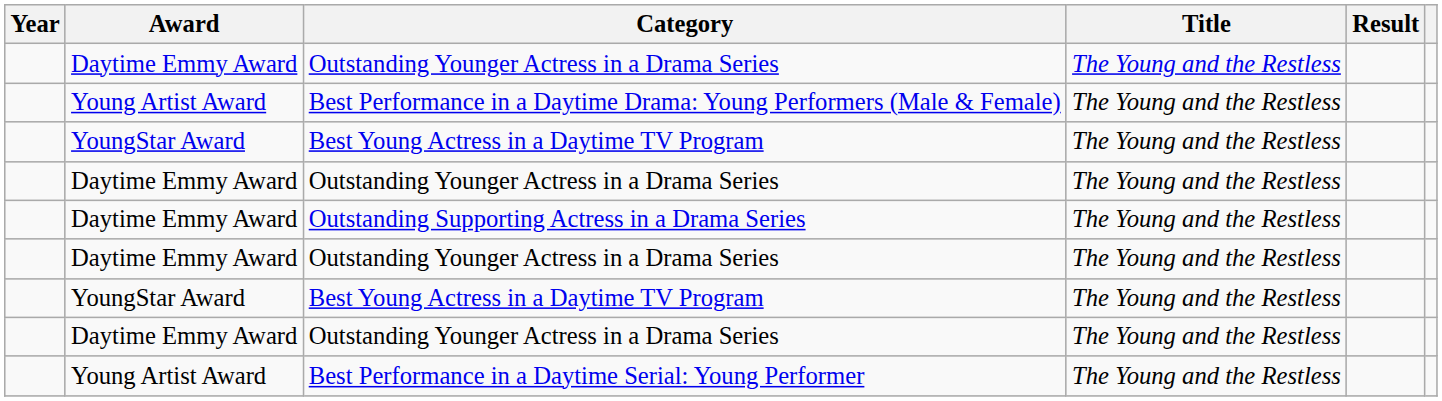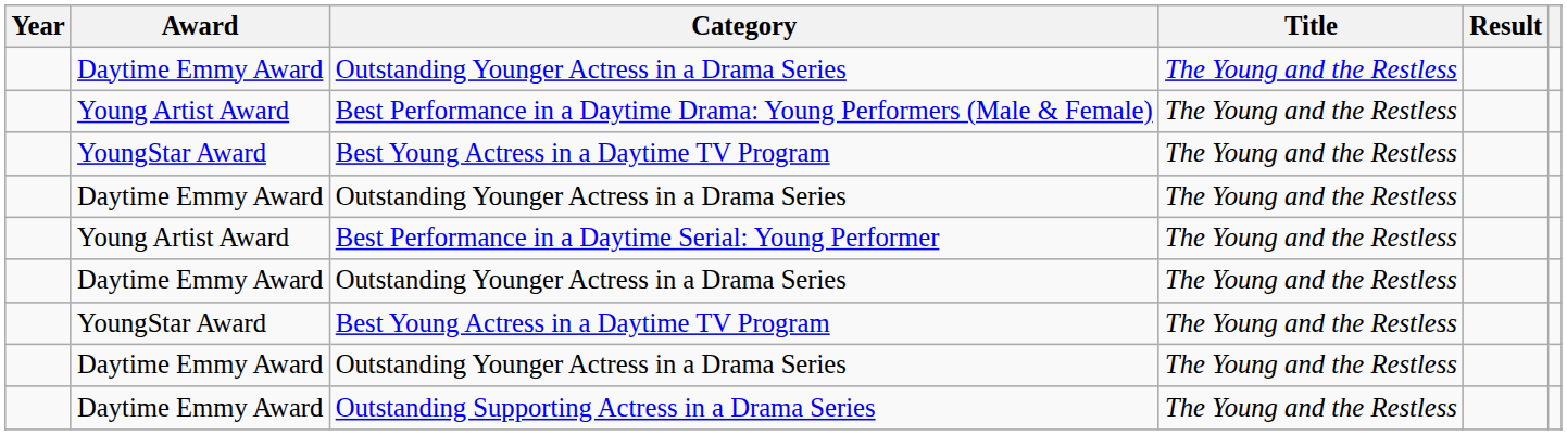 <table class="wikitable sortable plainrowheaders">
 <tr>
 <th scope="col">Year</th>
 <th scope="col">Award</th>
 <th scope="col">Category</th>
 <th scope="col">Title</th>
 <th scope="col">Result</th>
 <th scope="col" class="unsortable"></th>
 </tr>
 <tr>
 <td></td>
 <td><a href='#'>Daytime Emmy Award</a></td>
 <td><a href='#'>Outstanding Younger Actress in a Drama Series</a></td>
 <td><em><a href='#'>The Young and the Restless</a></em></td>
 <td></td>
 <td></td>
 </tr>
 <tr>
 <td></td>
 <td><a href='#'>Young Artist Award</a></td>
 <td><a href='#'>Best Performance in a Daytime Drama: Young Performers (Male & Female)</a></td>
 <td><em>The Young and the Restless</em></td>
 <td></td>
 <td></td>
 </tr>
 <tr>
 <td></td>
 <td><a href='#'>YoungStar Award</a></td>
 <td><a href='#'>Best Young Actress in a Daytime TV Program</a></td>
 <td><em>The Young and the Restless</em></td>
 <td></td>
 <td></td>
 </tr>
 <tr>
 <td></td>
 <td>Daytime Emmy Award</td>
 <td>Outstanding Younger Actress in a Drama Series</td>
 <td><em>The Young and the Restless</em></td>
 <td></td>
 <td></td>
 </tr>
 <tr>
 <td></td>
-<td>Daytime Emmy Award</td>
-<td><a href='#'>Outstanding Supporting Actress in a Drama Series</a></td>
+<td>Young Artist Award</td>
+<td><a href='#'>Best Performance in a Daytime Serial: Young Performer</a></td>
 <td><em>The Young and the Restless</em></td>
 <td></td>
 <td></td>
 </tr>
 <tr>
 <td></td>
 <td>Daytime Emmy Award</td>
 <td>Outstanding Younger Actress in a Drama Series</td>
 <td><em>The Young and the Restless</em></td>
 <td></td>
 <td></td>
 </tr>
 <tr>
 <td></td>
 <td>YoungStar Award</td>
 <td><a href='#'>Best Young Actress in a Daytime TV Program</a></td>
 <td><em>The Young and the Restless</em></td>
 <td></td>
 <td></td>
 </tr>
 <tr>
 <td></td>
 <td>Daytime Emmy Award</td>
 <td>Outstanding Younger Actress in a Drama Series</td>
 <td><em>The Young and the Restless</em></td>
 <td></td>
 <td></td>
 </tr>
 <tr>
 <td></td>
-<td>Young Artist Award</td>
-<td><a href='#'>Best Performance in a Daytime Serial: Young Performer</a></td>
+<td>Daytime Emmy Award</td>
+<td><a href='#'>Outstanding Supporting Actress in a Drama Series</a></td>
 <td><em>The Young and the Restless</em></td>
 <td></td>
 <td></td>
 </tr>
 </table>
